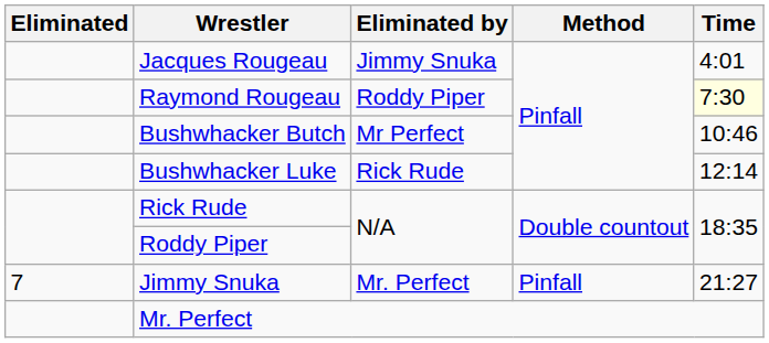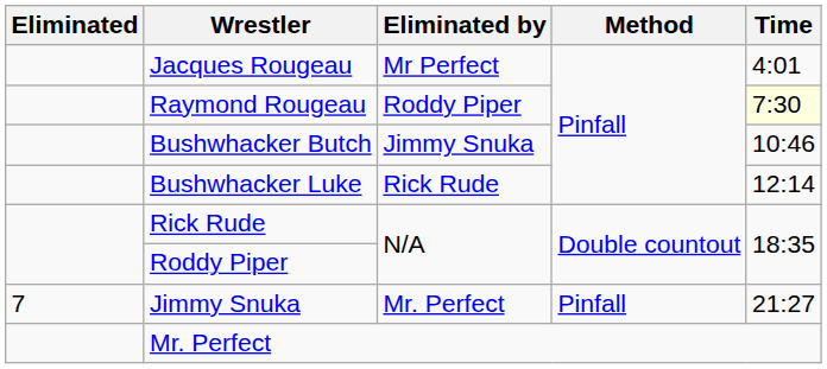 <table class="wikitable sortable">
 <tr>
 <th>Eliminated</th>
 <th>Wrestler</th>
 <th>Eliminated by</th>
 <th>Method</th>
 <th>Time</th>
 </tr>
 <tr>
 <td></td>
 <td><a href='#'>Jacques Rougeau</a></td>
-<td><a href='#'>Jimmy Snuka</a></td>
+<td><a href='#'>Mr Perfect</a></td>
 <td rowspan="4"><a href='#'>Pinfall</a></td>
 <td>4:01</td>
 </tr>
 <tr>
 <td></td>
 <td><a href='#'>Raymond Rougeau</a></td>
 <td><a href='#'>Roddy Piper</a></td>
 <td style="background: lightyellow;">7:30</td>
 </tr>
 <tr>
 <td></td>
 <td><a href='#'>Bushwhacker Butch</a></td>
-<td><a href='#'>Mr Perfect</a></td>
+<td><a href='#'>Jimmy Snuka</a></td>
 <td>10:46</td>
 </tr>
 <tr>
 <td></td>
 <td><a href='#'>Bushwhacker Luke</a></td>
 <td><a href='#'>Rick Rude</a></td>
 <td>12:14</td>
 </tr>
 <tr>
 <td rowspan="2"></td>
 <td><a href='#'>Rick Rude</a></td>
 <td rowspan="2">N/A</td>
 <td rowspan="2"><a href='#'>Double countout</a></td>
 <td rowspan="2">18:35</td>
 </tr>
 <tr>
 <td><a href='#'>Roddy Piper</a></td>
 </tr>
 <tr>
 <td>7</td>
 <td><a href='#'>Jimmy Snuka</a></td>
 <td><a href='#'>Mr. Perfect</a></td>
 <td><a href='#'>Pinfall</a></td>
 <td>21:27</td>
 </tr>
 <tr>
 <td></td>
 <td colspan="4"><a href='#'>Mr. Perfect</a></td>
 </tr>
 </table>
